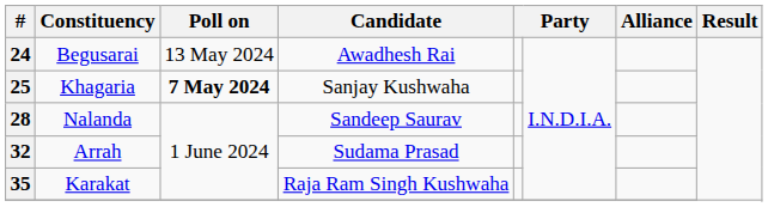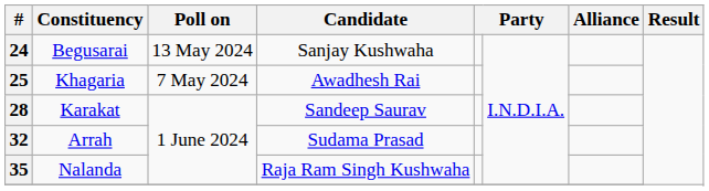 <table class="wikitable sortable" style="text-align:center;">
 <tr>
 <th>#</th>
 <th>Constituency</th>
 <th>Poll on</th>
 <th>Candidate</th>
 <th colspan="2">Party</th>
 <th>Alliance</th>
 <th>Result</th>
 </tr>
 <tr>
 <th>24</th>
 <td><a href='#'>Begusarai</a></td>
 <td>13 May 2024</td>
-<td><a href='#'>Awadhesh  Rai</a></td>
+<td>Sanjay Kushwaha</td>
 <td></td>
 <td rowspan="5"><a href='#'>I.N.D.I.A.</a></td>
 <td></td>
 </tr>
 <tr>
 <th>25</th>
 <td><a href='#'>Khagaria</a></td>
-<td><strong>7 May 2024</strong></td>
-<td>Sanjay Kushwaha</td>
+<td>7 May 2024</td>
+<td><a href='#'>Awadhesh  Rai</a></td>
 <td></td>
 <td></td>
 </tr>
 <tr>
 <th>28</th>
-<td><a href='#'>Nalanda</a></td>
+<td><a href='#'>Karakat</a></td>
 <td rowspan="3">1 June 2024</td>
 <td><a href='#'>Sandeep Saurav</a></td>
 <td></td>
 <td></td>
 </tr>
 <tr>
 <th>32</th>
 <td><a href='#'>Arrah</a></td>
 <td><a href='#'>Sudama Prasad</a></td>
 <td></td>
 <td></td>
 </tr>
 <tr>
 <th>35</th>
-<td><a href='#'>Karakat</a></td>
+<td><a href='#'>Nalanda</a></td>
 <td><a href='#'>Raja Ram Singh Kushwaha</a></td>
 <td></td>
 <td></td>
 </tr>
 <tr>
 </tr>
 </table>
